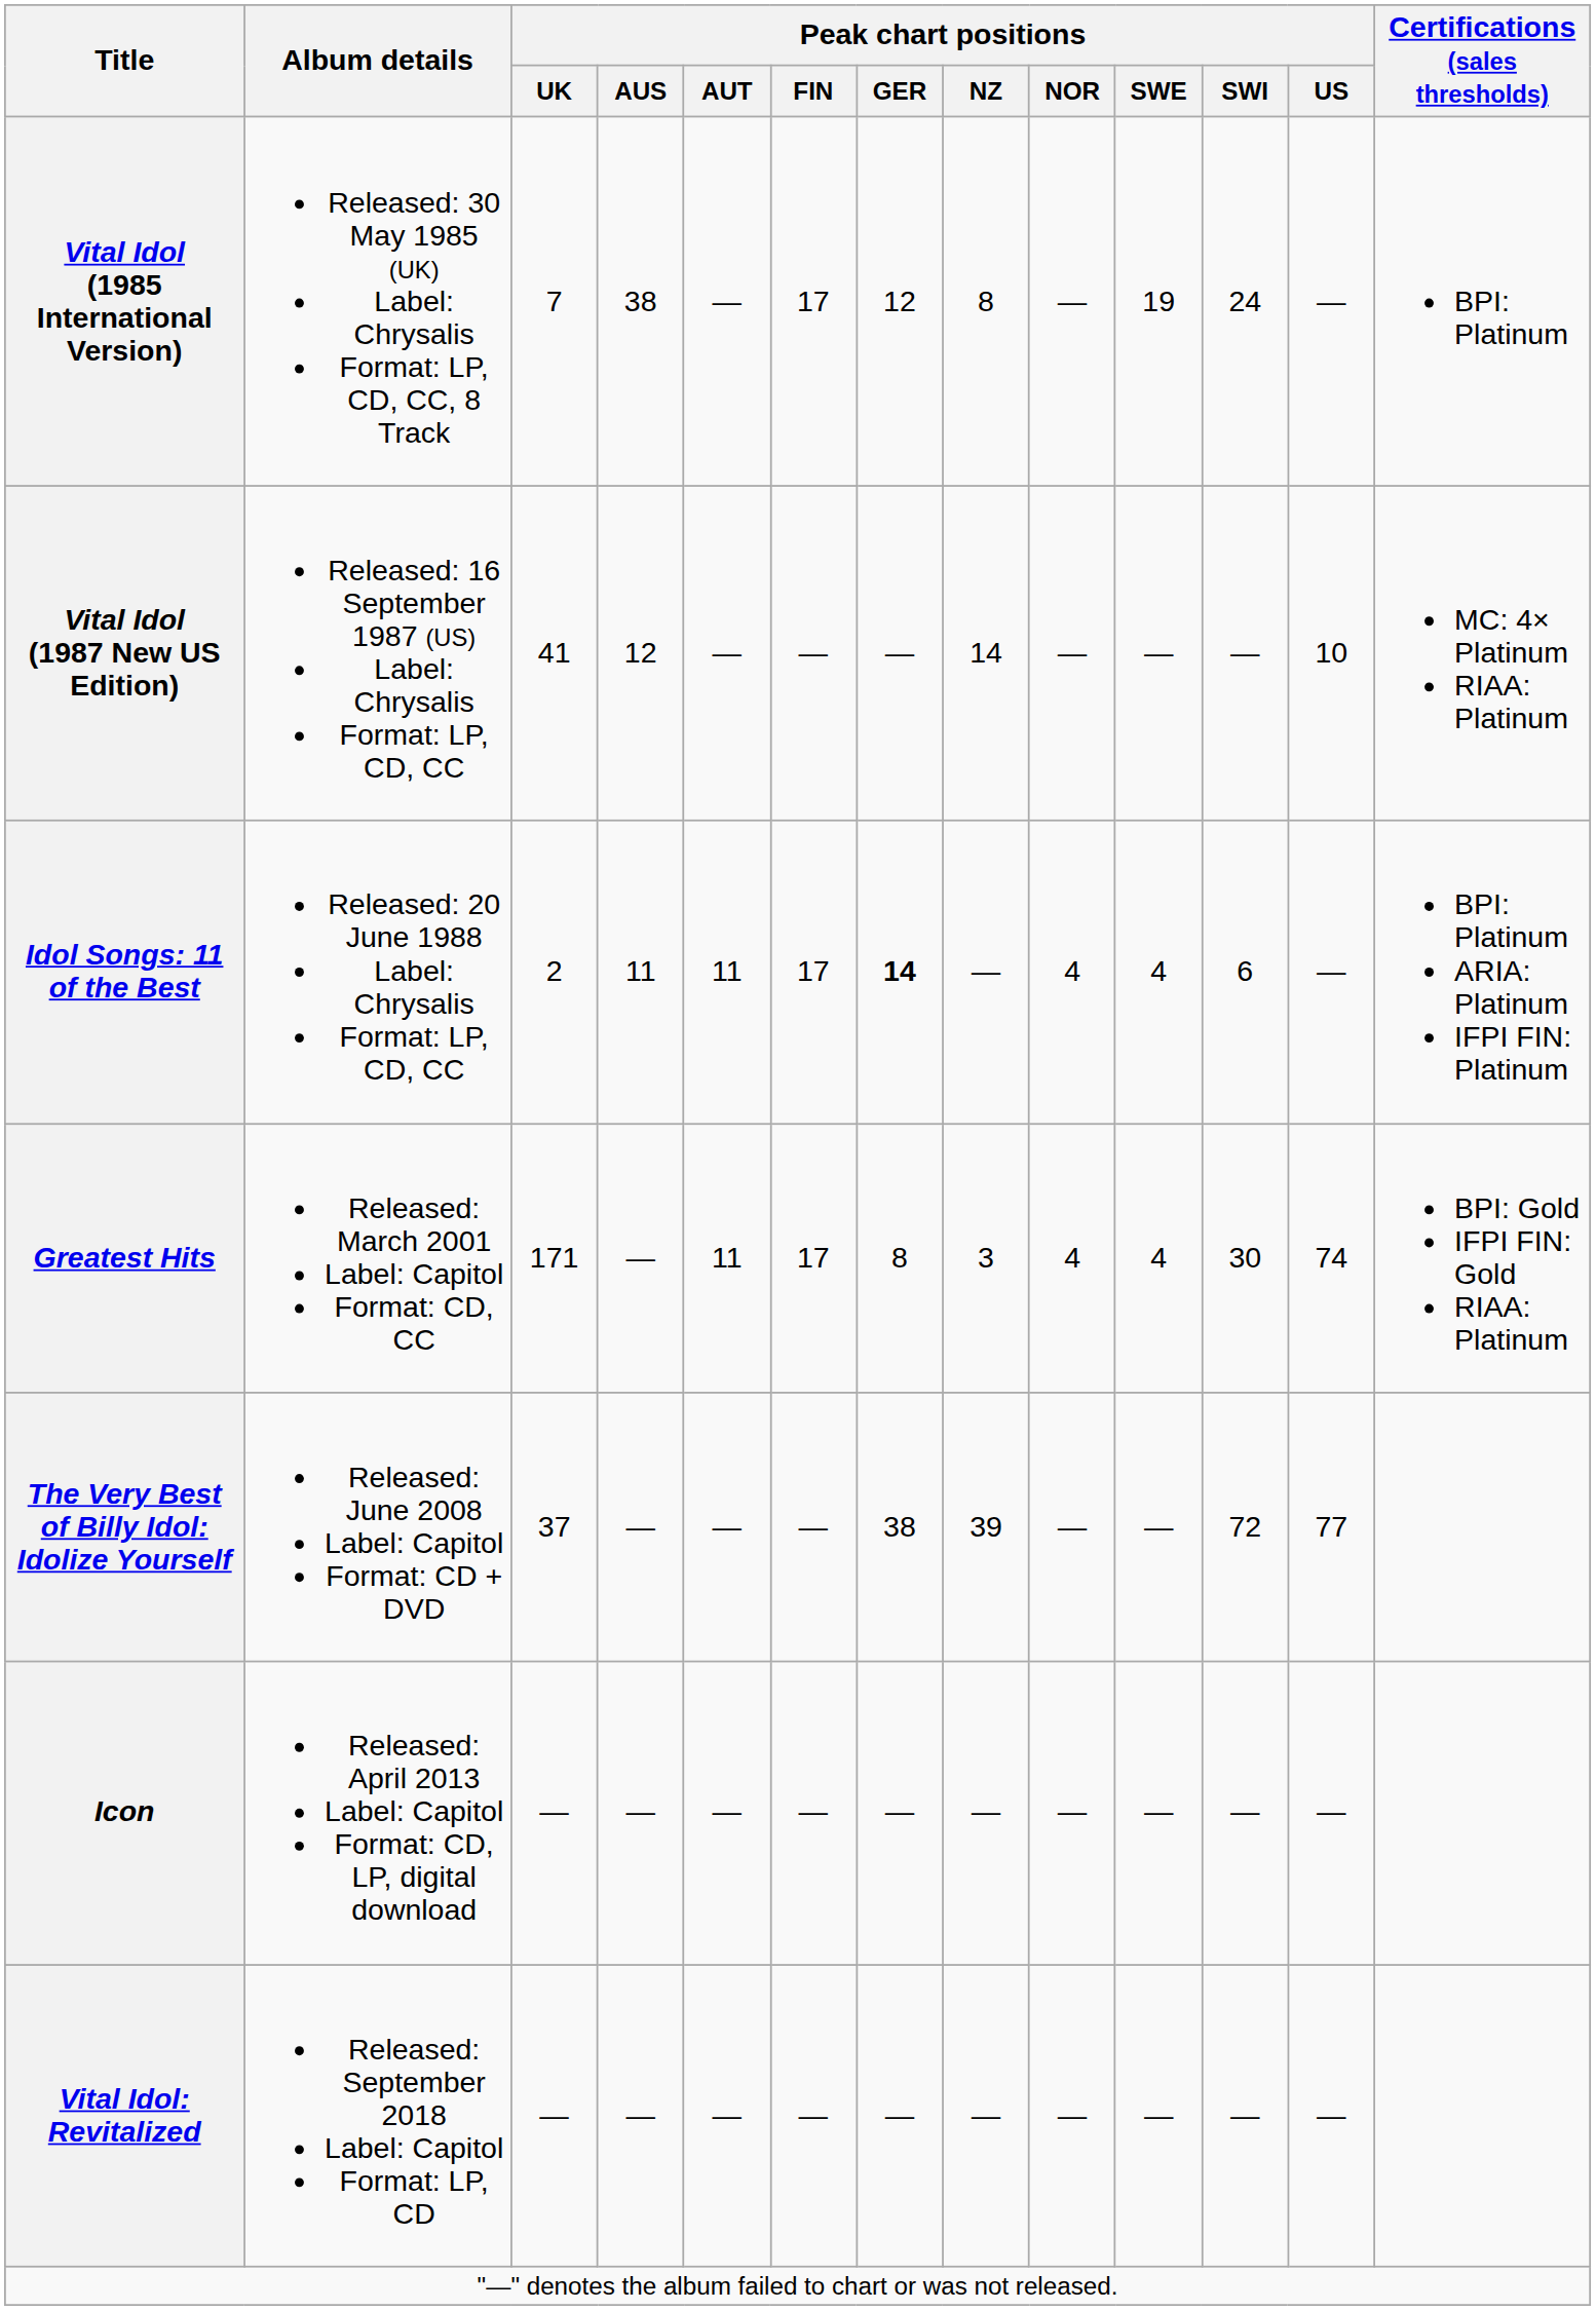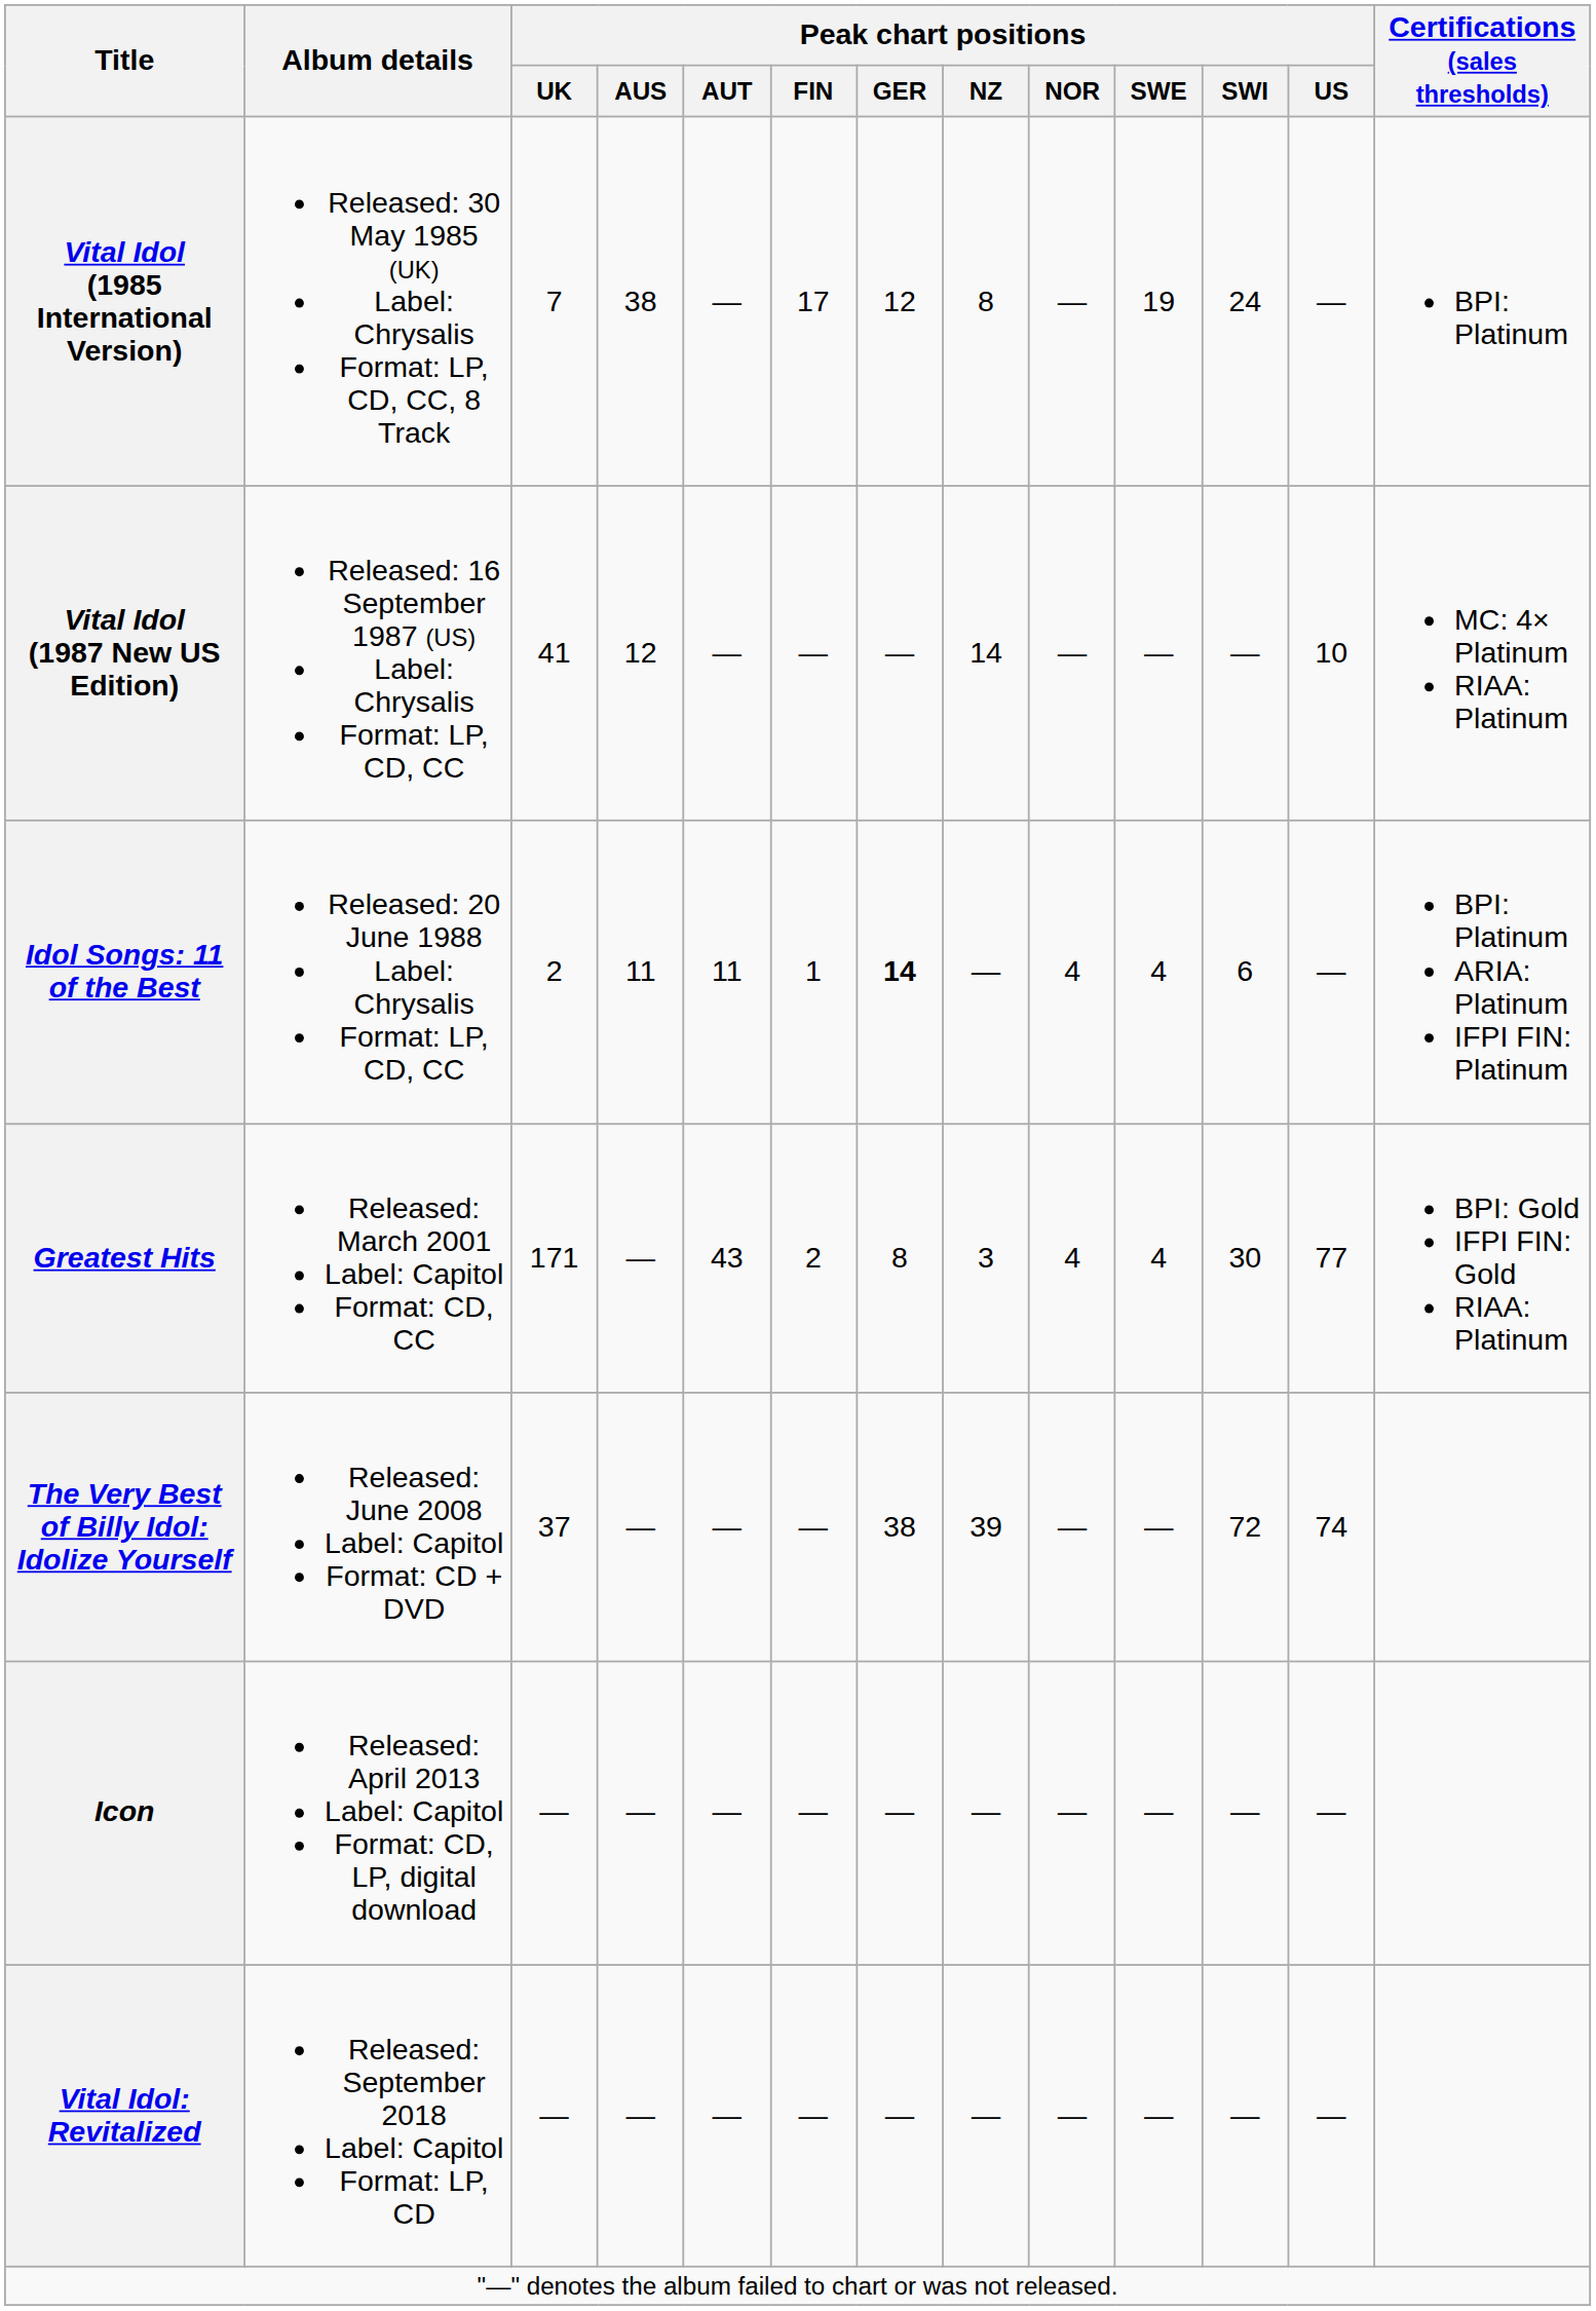 <table class="wikitable plainrowheaders" style="text-align:center;">
 <tr>
 <th scope="col" rowspan="2">Title</th>
 <th scope="col" rowspan="2">Album details</th>
 <th colspan="10">Peak chart positions</th>
 <th rowspan="2"><a href='#'>Certifications</a><br><small><a href='#'>(sales thresholds)</a></small></th>
 </tr>
 <tr>
 <th style="width:3em;font-size:85%">UK <br></th>
 <th style="width:3em;font-size:85%">AUS <br></th>
 <th style="width:3em;font-size:85%">AUT <br></th>
 <th style="width:3em;font-size:85%">FIN <br></th>
 <th style="width:3em;font-size:85%">GER <br></th>
 <th style="width:3em;font-size:85%">NZ <br> </th>
 <th style="width:3em;font-size:85%">NOR <br></th>
 <th style="width:3em;font-size:85%">SWE <br></th>
 <th style="width:3em;font-size:85%">SWI <br></th>
 <th style="width:3em;font-size:85%">US<br></th>
 </tr>
 <tr>
 <th scope="row"><em><a href='#'>Vital Idol</a></em><br>(1985 International Version)</th>
 <td><br><ul><li>Released: 30 May 1985 <small>(UK)</small></li><li>Label: Chrysalis</li><li>Format: LP, CD, CC, 8 Track</li></ul></td>
 <td>7</td>
 <td>38</td>
 <td>—</td>
 <td>17</td>
 <td>12</td>
 <td>8</td>
 <td>—</td>
 <td>19</td>
 <td>24</td>
 <td>—</td>
 <td align="left"><br><ul><li>BPI: Platinum</li></ul></td>
 </tr>
 <tr>
 <th scope="row"><em>Vital Idol</em><br>(1987 New US Edition)</th>
 <td><br><ul><li>Released: 16 September 1987 <small>(US)</small></li><li>Label: Chrysalis</li><li>Format: LP, CD, CC</li></ul></td>
 <td>41</td>
 <td>12</td>
 <td>—</td>
 <td>—</td>
 <td>—</td>
 <td>14</td>
 <td>—</td>
 <td>—</td>
 <td>—</td>
 <td>10</td>
 <td align="left"><br><ul><li>MC: 4× Platinum</li><li>RIAA: Platinum</li></ul></td>
 </tr>
 <tr>
 <th scope="row"><em><a href='#'>Idol Songs: 11 of the Best</a></em></th>
 <td><br><ul><li>Released: 20 June 1988</li><li>Label: Chrysalis</li><li>Format: LP, CD, CC</li></ul></td>
 <td>2</td>
 <td>11</td>
 <td>11</td>
-<td>17</td>
+<td>1</td>
 <td><strong>14</strong></td>
 <td>—</td>
 <td>4</td>
 <td>4</td>
 <td>6</td>
 <td>—</td>
 <td align="left"><br><ul><li>BPI: Platinum</li><li>ARIA: Platinum</li><li>IFPI FIN: Platinum</li></ul></td>
 </tr>
 <tr>
 <th scope="row"><em><a href='#'>Greatest Hits</a></em></th>
 <td><br><ul><li>Released: March 2001</li><li>Label: Capitol</li><li>Format: CD, CC</li></ul></td>
 <td>171</td>
 <td>—</td>
-<td>11</td>
-<td>17</td>
+<td>43</td>
+<td>2</td>
 <td>8</td>
 <td>3</td>
 <td>4</td>
 <td>4</td>
 <td>30</td>
-<td>74</td>
+<td>77</td>
 <td align="left"><br><ul><li>BPI: Gold</li><li>IFPI FIN: Gold</li><li>RIAA: Platinum</li></ul></td>
 </tr>
 <tr>
 <th scope="row"><em><a href='#'>The Very Best of Billy Idol: Idolize Yourself</a></em></th>
 <td><br><ul><li>Released: June 2008</li><li>Label: Capitol</li><li>Format: CD + DVD</li></ul></td>
 <td>37</td>
 <td>—</td>
 <td>—</td>
 <td>—</td>
 <td>38</td>
 <td>39</td>
 <td>—</td>
 <td>—</td>
 <td>72</td>
-<td>77</td>
+<td>74</td>
 <td align=left></td>
 </tr>
 <tr>
 <th scope="row"><em>Icon</em></th>
 <td><br><ul><li>Released: April 2013</li><li>Label: Capitol</li><li>Format: CD, LP, digital download</li></ul></td>
 <td>—</td>
 <td>—</td>
 <td>—</td>
 <td>—</td>
 <td>—</td>
 <td>—</td>
 <td>—</td>
 <td>—</td>
 <td>—</td>
 <td>—</td>
 <td align=left></td>
 </tr>
 <tr>
 <th scope="row"><em><a href='#'>Vital Idol: Revitalized</a></em></th>
 <td><br><ul><li>Released: September 2018</li><li>Label: Capitol</li><li>Format: LP, CD</li></ul></td>
 <td>—</td>
 <td>—</td>
 <td>—</td>
 <td>—</td>
 <td>—</td>
 <td>—</td>
 <td>—</td>
 <td>—</td>
 <td>—</td>
 <td>—</td>
 <td align=left></td>
 </tr>
 <tr>
 <td colspan="20" style="font-size:85%">"—" denotes the album failed to chart or was not released.</td>
 </tr>
 </table>
